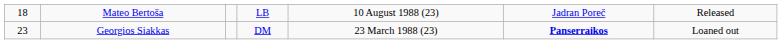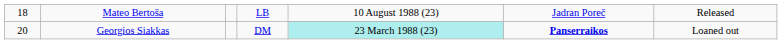 <table class="wikitable" style="text-align:center; font-size:90%; width:85%;">
 <tr>
 <td>18</td>
 <td><a href='#'>Mateo Bertoša</a></td>
 <td></td>
 <td><a href='#'>LB</a></td>
 <td>10 August 1988 (23)</td>
 <td> <a href='#'>Jadran Poreč</a></td>
 <td>Released</td>
 </tr>
 <tr>
-<td>23</td>
+<td>20</td>
 <td><a href='#'>Georgios Siakkas</a></td>
 <td></td>
 <td><a href='#'>DM</a></td>
-<td>23 March 1988 (23)</td>
+<td style="background: paleturquoise;">23 March 1988 (23)</td>
 <td><strong> <a href='#'>Panserraikos</a></strong></td>
 <td>Loaned out</td>
 </tr>
 </table>
